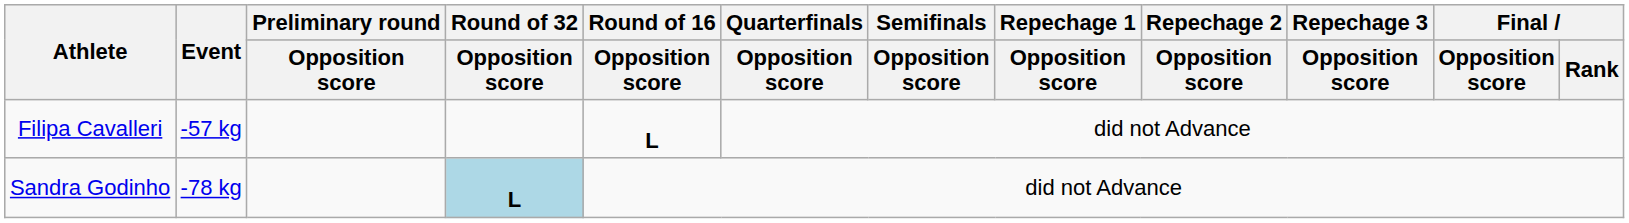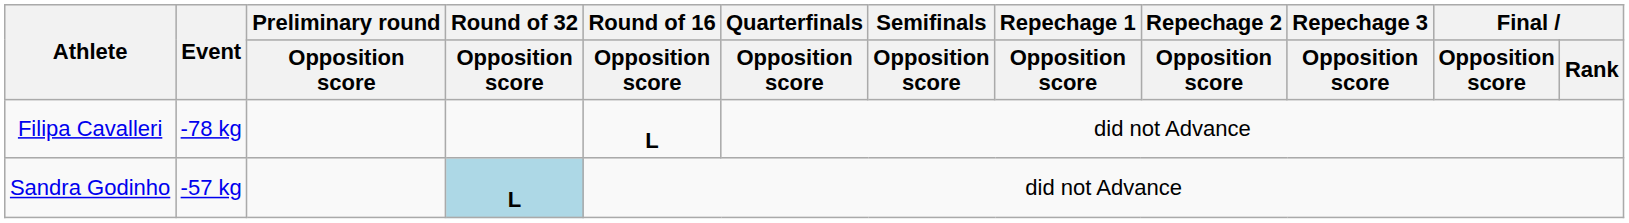 <table class=wikitable style="font-size:90%">
 <tr>
 <th rowspan=2>Athlete</th>
 <th rowspan=2>Event</th>
 <th>Preliminary round</th>
 <th>Round of 32</th>
 <th>Round of 16</th>
 <th>Quarterfinals</th>
 <th>Semifinals</th>
 <th>Repechage 1</th>
 <th>Repechage 2</th>
 <th>Repechage 3</th>
 <th colspan=2>Final / </th>
 </tr>
 <tr>
 <th>Opposition<br> score</th>
 <th>Opposition<br> score</th>
 <th>Opposition<br> score</th>
 <th>Opposition<br> score</th>
 <th>Opposition<br> score</th>
 <th>Opposition<br> score</th>
 <th>Opposition<br> score</th>
 <th>Opposition<br> score</th>
 <th>Opposition<br> score</th>
 <th>Rank</th>
 </tr>
 <tr align=center>
 <td><a href='#'>Filipa Cavalleri</a></td>
-<td><a href='#'>-57 kg</a></td>
+<td><a href='#'>-78 kg</a></td>
 <td></td>
 <td></td>
 <td> <br> <strong>L</strong></td>
 <td colspan=7>did not Advance</td>
 </tr>
 <tr align=center>
 <td><a href='#'>Sandra Godinho</a></td>
-<td><a href='#'>-78 kg</a></td>
+<td><a href='#'>-57 kg</a></td>
 <td></td>
 <td style="background: lightblue;"> <br> <strong>L</strong></td>
 <td colspan=8>did not Advance</td>
 </tr>
 </table>
